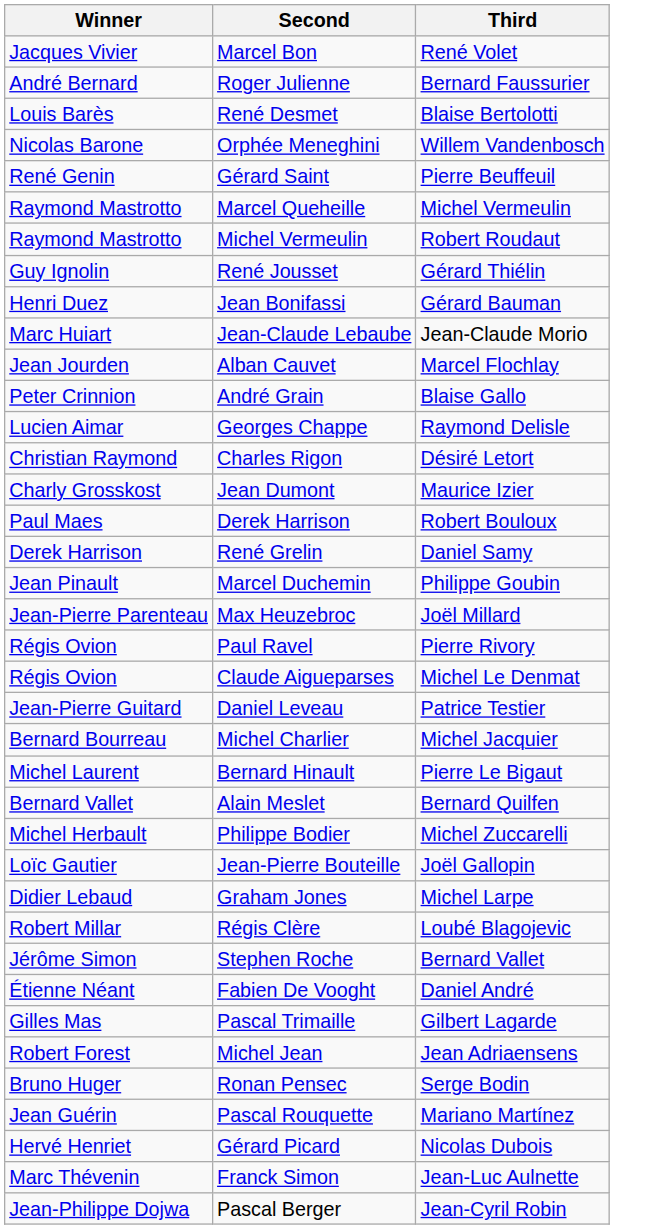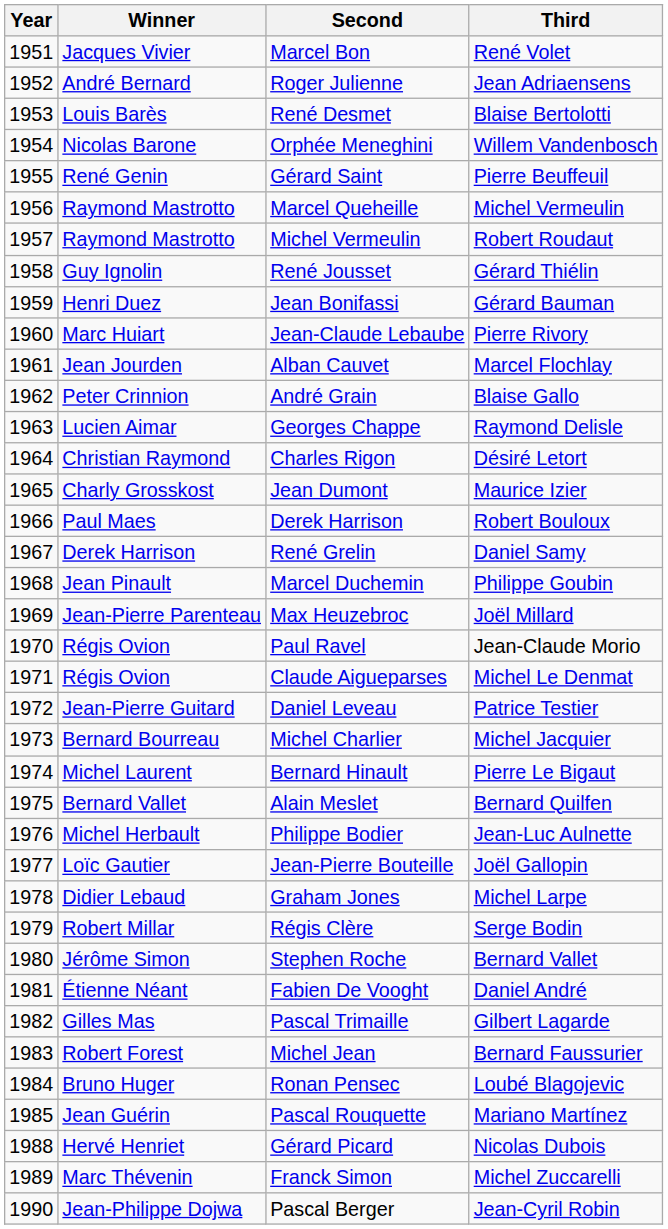 <table class="wikitable sortable" style="font-size:95%">
 <tr>
+<th>Year</th>
 <th>Winner</th>
 <th>Second</th>
 <th>Third</th>
 </tr>
 <tr>
+<td>1951</td>
 <td> <a href='#'>Jacques Vivier</a></td>
 <td> <a href='#'>Marcel Bon</a></td>
 <td> <a href='#'>René Volet</a></td>
 </tr>
 <tr>
+<td>1952</td>
 <td> <a href='#'>André Bernard</a></td>
 <td> <a href='#'>Roger Julienne</a></td>
-<td> <a href='#'>Bernard Faussurier</a></td>
+<td> <a href='#'>Jean Adriaensens</a></td>
 </tr>
 <tr>
+<td>1953</td>
 <td> <a href='#'>Louis Barès</a></td>
 <td> <a href='#'>René Desmet</a></td>
 <td> <a href='#'>Blaise Bertolotti</a></td>
 </tr>
 <tr>
+<td>1954</td>
 <td> <a href='#'>Nicolas Barone</a></td>
 <td> <a href='#'>Orphée Meneghini</a></td>
 <td> <a href='#'>Willem Vandenbosch</a></td>
 </tr>
 <tr>
+<td>1955</td>
 <td> <a href='#'>René Genin</a></td>
 <td> <a href='#'>Gérard Saint</a></td>
 <td> <a href='#'>Pierre Beuffeuil</a></td>
 </tr>
 <tr>
+<td>1956</td>
 <td> <a href='#'>Raymond Mastrotto</a></td>
 <td> <a href='#'>Marcel Queheille</a></td>
 <td> <a href='#'>Michel Vermeulin</a></td>
 </tr>
 <tr>
+<td>1957</td>
 <td> <a href='#'>Raymond Mastrotto</a></td>
 <td> <a href='#'>Michel Vermeulin</a></td>
 <td> <a href='#'>Robert Roudaut</a></td>
 </tr>
 <tr>
+<td>1958</td>
 <td> <a href='#'>Guy Ignolin</a></td>
 <td> <a href='#'>René Jousset</a></td>
 <td> <a href='#'>Gérard Thiélin</a></td>
 </tr>
 <tr>
+<td>1959</td>
 <td> <a href='#'>Henri Duez</a></td>
 <td> <a href='#'>Jean Bonifassi</a></td>
 <td> <a href='#'>Gérard Bauman</a></td>
 </tr>
 <tr>
+<td>1960</td>
 <td> <a href='#'>Marc Huiart</a></td>
 <td> <a href='#'>Jean-Claude Lebaube</a></td>
-<td> Jean-Claude Morio</td>
+<td> <a href='#'>Pierre Rivory</a></td>
 </tr>
 <tr>
+<td>1961</td>
 <td> <a href='#'>Jean Jourden</a></td>
 <td> <a href='#'>Alban Cauvet</a></td>
 <td> <a href='#'>Marcel Flochlay</a></td>
 </tr>
 <tr>
+<td>1962</td>
 <td> <a href='#'>Peter Crinnion</a></td>
 <td> <a href='#'>André Grain</a></td>
 <td> <a href='#'>Blaise Gallo</a></td>
 </tr>
 <tr>
+<td>1963</td>
 <td> <a href='#'>Lucien Aimar</a></td>
 <td> <a href='#'>Georges Chappe</a></td>
 <td> <a href='#'>Raymond Delisle</a></td>
 </tr>
 <tr>
+<td>1964</td>
 <td> <a href='#'>Christian Raymond</a></td>
 <td> <a href='#'>Charles Rigon</a></td>
 <td> <a href='#'>Désiré Letort</a></td>
 </tr>
 <tr>
+<td>1965</td>
 <td> <a href='#'>Charly Grosskost</a></td>
 <td> <a href='#'>Jean Dumont</a></td>
 <td> <a href='#'>Maurice Izier</a></td>
 </tr>
 <tr>
+<td>1966</td>
 <td> <a href='#'>Paul Maes</a></td>
 <td> <a href='#'>Derek Harrison</a></td>
 <td> <a href='#'>Robert Bouloux</a></td>
 </tr>
 <tr>
+<td>1967</td>
 <td> <a href='#'>Derek Harrison</a></td>
 <td> <a href='#'>René Grelin</a></td>
 <td> <a href='#'>Daniel Samy</a></td>
 </tr>
 <tr>
+<td>1968</td>
 <td> <a href='#'>Jean Pinault</a></td>
 <td> <a href='#'>Marcel Duchemin</a></td>
 <td> <a href='#'>Philippe Goubin</a></td>
 </tr>
 <tr>
+<td>1969</td>
 <td> <a href='#'>Jean-Pierre Parenteau</a></td>
 <td> <a href='#'>Max Heuzebroc</a></td>
 <td> <a href='#'>Joël Millard</a></td>
 </tr>
 <tr>
+<td>1970</td>
 <td> <a href='#'>Régis Ovion</a></td>
 <td> <a href='#'>Paul Ravel</a></td>
-<td> <a href='#'>Pierre Rivory</a></td>
+<td> Jean-Claude Morio</td>
 </tr>
 <tr>
+<td>1971</td>
 <td> <a href='#'>Régis Ovion</a></td>
 <td> <a href='#'>Claude Aigueparses</a></td>
 <td> <a href='#'>Michel Le Denmat</a></td>
 </tr>
 <tr>
+<td>1972</td>
 <td> <a href='#'>Jean-Pierre Guitard</a></td>
 <td> <a href='#'>Daniel Leveau</a></td>
 <td> <a href='#'>Patrice Testier</a></td>
 </tr>
 <tr>
+<td>1973</td>
 <td> <a href='#'>Bernard Bourreau</a></td>
 <td> <a href='#'>Michel Charlier</a></td>
 <td> <a href='#'>Michel Jacquier</a></td>
 </tr>
 <tr>
+<td>1974</td>
 <td> <a href='#'>Michel Laurent</a></td>
 <td> <a href='#'>Bernard Hinault</a></td>
 <td> <a href='#'>Pierre Le Bigaut</a></td>
 </tr>
 <tr>
+<td>1975</td>
 <td> <a href='#'>Bernard Vallet</a></td>
 <td> <a href='#'>Alain Meslet</a></td>
 <td> <a href='#'>Bernard Quilfen</a></td>
 </tr>
 <tr>
+<td>1976</td>
 <td> <a href='#'>Michel Herbault</a></td>
 <td> <a href='#'>Philippe Bodier</a></td>
-<td> <a href='#'>Michel Zuccarelli</a></td>
+<td> <a href='#'>Jean-Luc Aulnette</a></td>
 </tr>
 <tr>
+<td>1977</td>
 <td> <a href='#'>Loïc Gautier</a></td>
 <td> <a href='#'>Jean-Pierre Bouteille</a></td>
 <td> <a href='#'>Joël Gallopin</a></td>
 </tr>
 <tr>
+<td>1978</td>
 <td> <a href='#'>Didier Lebaud</a></td>
 <td> <a href='#'>Graham Jones</a></td>
 <td> <a href='#'>Michel Larpe</a></td>
 </tr>
 <tr>
+<td>1979</td>
 <td> <a href='#'>Robert Millar</a></td>
 <td> <a href='#'>Régis Clère</a></td>
-<td> <a href='#'>Loubé Blagojevic</a></td>
+<td> <a href='#'>Serge Bodin</a></td>
 </tr>
 <tr>
+<td>1980</td>
 <td> <a href='#'>Jérôme Simon</a></td>
 <td> <a href='#'>Stephen Roche</a></td>
 <td> <a href='#'>Bernard Vallet</a></td>
 </tr>
 <tr>
+<td>1981</td>
 <td> <a href='#'>Étienne Néant</a></td>
 <td> <a href='#'>Fabien De Vooght</a></td>
 <td> <a href='#'>Daniel André</a></td>
 </tr>
 <tr>
+<td>1982</td>
 <td> <a href='#'>Gilles Mas</a></td>
 <td> <a href='#'>Pascal Trimaille</a></td>
 <td> <a href='#'>Gilbert Lagarde</a></td>
 </tr>
 <tr>
+<td>1983</td>
 <td> <a href='#'>Robert Forest</a></td>
 <td> <a href='#'>Michel Jean</a></td>
-<td> <a href='#'>Jean Adriaensens</a></td>
+<td> <a href='#'>Bernard Faussurier</a></td>
 </tr>
 <tr>
+<td>1984</td>
 <td> <a href='#'>Bruno Huger</a></td>
 <td> <a href='#'>Ronan Pensec</a></td>
-<td> <a href='#'>Serge Bodin</a></td>
+<td> <a href='#'>Loubé Blagojevic</a></td>
 </tr>
 <tr>
+<td>1985</td>
 <td> <a href='#'>Jean Guérin</a></td>
 <td> <a href='#'>Pascal Rouquette</a></td>
 <td> <a href='#'>Mariano Martínez</a></td>
 </tr>
 <tr>
+<td>1988</td>
 <td> <a href='#'>Hervé Henriet</a></td>
 <td> <a href='#'>Gérard Picard</a></td>
 <td> <a href='#'>Nicolas Dubois</a></td>
 </tr>
 <tr>
+<td>1989</td>
 <td> <a href='#'>Marc Thévenin</a></td>
 <td> <a href='#'>Franck Simon</a></td>
-<td> <a href='#'>Jean-Luc Aulnette</a></td>
+<td> <a href='#'>Michel Zuccarelli</a></td>
 </tr>
 <tr>
+<td>1990</td>
 <td> <a href='#'>Jean-Philippe Dojwa</a></td>
 <td> Pascal Berger</td>
 <td> <a href='#'>Jean-Cyril Robin</a></td>
 </tr>
 </table>
